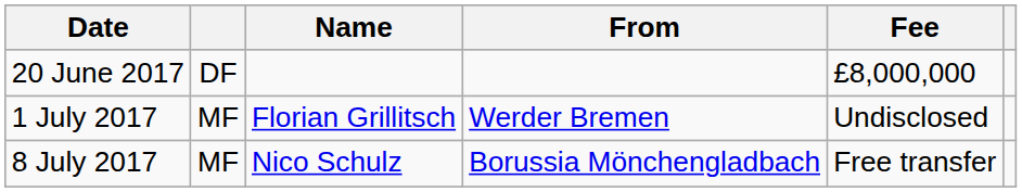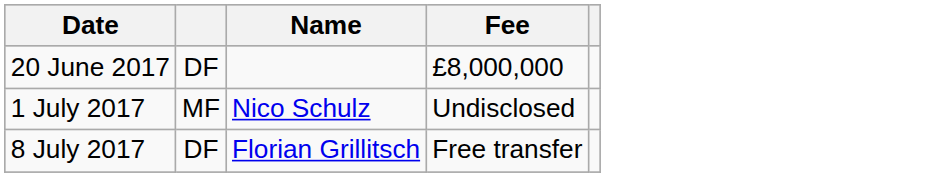 <table class="wikitable">
 <tr>
 <th scope=col>Date</th>
 <th scope=col></th>
 <th scope=col>Name</th>
-<th scope=col>From</th>
 <th scope=col>Fee</th>
 <th scope=col></th>
 </tr>
 <tr>
 <td>20 June 2017</td>
 <td align=center>DF</td>
 <td></td>
-<td></td>
 <td>£8,000,000</td>
 <td></td>
 </tr>
 <tr>
 <td>1 July 2017</td>
 <td align=center>MF</td>
-<td><a href='#'>Florian Grillitsch</a></td>
-<td><a href='#'>Werder Bremen</a></td>
+<td><a href='#'>Nico Schulz</a></td>
 <td>Undisclosed</td>
 <td></td>
 </tr>
 <tr>
 <td>8 July 2017</td>
-<td align=center>MF</td>
-<td><a href='#'>Nico Schulz</a></td>
-<td><a href='#'>Borussia Mönchengladbach</a></td>
+<td align=center>DF</td>
+<td><a href='#'>Florian Grillitsch</a></td>
 <td>Free transfer</td>
 <td></td>
 </tr>
 </table>
